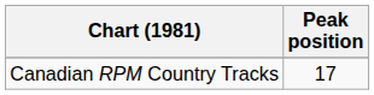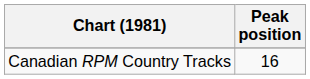 <table class="wikitable sortable">
 <tr>
 <th align="left">Chart (1981)</th>
 <th align="center">Peak<br>position</th>
 </tr>
 <tr>
 </tr>
 <tr>
 <td align="left">Canadian <em>RPM</em> Country Tracks</td>
-<td align="center">17</td>
+<td align="center">16</td>
 </tr>
 </table>
